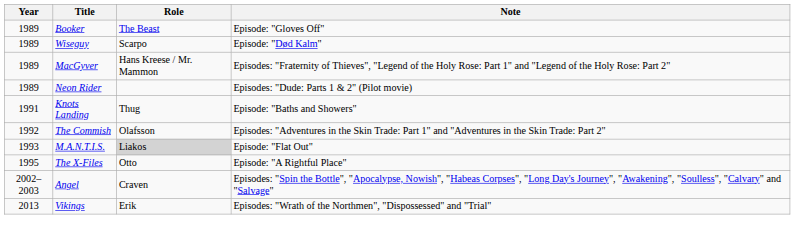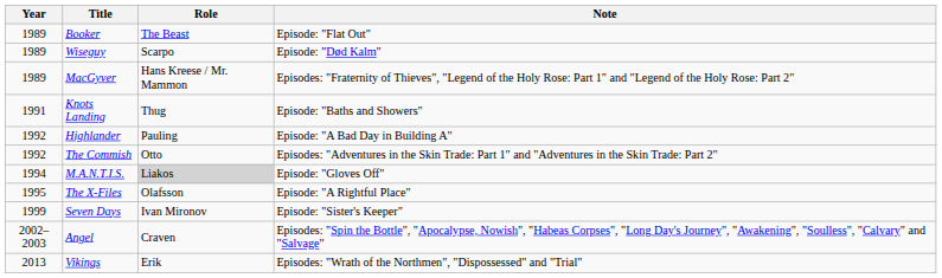 <table class="wikitable sortable">
 <tr>
 <th>Year</th>
 <th>Title</th>
 <th>Role</th>
 <th>Note</th>
 </tr>
 <tr>
 <td align=center>1989</td>
 <td><em><a href='#'>Booker</a></em></td>
 <td><a href='#'>The Beast</a></td>
-<td>Episode: "Gloves Off"</td>
+<td>Episode: "Flat Out"</td>
 </tr>
 <tr>
 <td align=center>1989</td>
 <td><em><a href='#'>Wiseguy</a></em></td>
 <td>Scarpo</td>
 <td>Episode: "<a href='#'>Død Kalm</a>"</td>
 </tr>
 <tr>
 <td align=center>1989</td>
 <td><em><a href='#'>MacGyver</a></em></td>
 <td>Hans Kreese / Mr. Mammon</td>
 <td>Episodes: "Fraternity of Thieves", "Legend of the Holy Rose: Part 1" and "Legend of the Holy Rose: Part 2"</td>
 </tr>
 <tr>
-<td align=center>1989</td>
-<td><em><a href='#'>Neon Rider</a></em></td>
-<td></td>
-<td>Episodes: "Dude: Parts 1 & 2" (Pilot movie)</td>
-</tr>
-<tr>
 <td align=center>1991</td>
 <td><em><a href='#'>Knots Landing</a></em></td>
 <td>Thug</td>
 <td>Episode: "Baths and Showers"</td>
 </tr>
 <tr>
 <td align=center>1992</td>
+<td><em><a href='#'>Highlander</a></em></td>
+<td>Pauling</td>
+<td>Episode: "A Bad Day in Building A"</td>
+</tr>
+<tr>
+<td align=center>1992</td>
 <td><em><a href='#'>The Commish</a></em></td>
-<td>Olafsson</td>
+<td>Otto</td>
 <td>Episodes: "Adventures in the Skin Trade: Part 1" and "Adventures in the Skin Trade: Part 2"</td>
 </tr>
 <tr>
-<td align=center>1993</td>
+<td align=center>1994</td>
 <td><em><a href='#'>M.A.N.T.I.S.</a></em></td>
 <td style="background: lightgrey;">Liakos</td>
-<td>Episode: "Flat Out"</td>
+<td>Episode: "Gloves Off"</td>
 </tr>
 <tr>
 <td align=center>1995</td>
 <td><em><a href='#'>The X-Files</a></em></td>
-<td>Otto</td>
+<td>Olafsson</td>
 <td>Episode: "A Rightful Place"</td>
+</tr>
+<tr>
+<td align=center>1999</td>
+<td><em><a href='#'>Seven Days</a></em></td>
+<td>Ivan Mironov</td>
+<td>Episode: "Sister's Keeper"</td>
 </tr>
 <tr>
 <td align=center>2002–2003</td>
 <td><em><a href='#'>Angel</a></em></td>
 <td>Craven</td>
 <td>Episodes: "<a href='#'>Spin the Bottle</a>", "<a href='#'>Apocalypse, Nowish</a>", "<a href='#'>Habeas Corpses</a>", "<a href='#'>Long Day's Journey</a>", "<a href='#'>Awakening</a>", "<a href='#'>Soulless</a>", "<a href='#'>Calvary</a>" and "<a href='#'>Salvage</a>"</td>
 </tr>
 <tr>
 <td align=center>2013</td>
 <td><em><a href='#'>Vikings</a></em></td>
 <td>Erik</td>
 <td>Episodes: "Wrath of the Northmen",  "Dispossessed" and "Trial"</td>
 </tr>
 </table>
